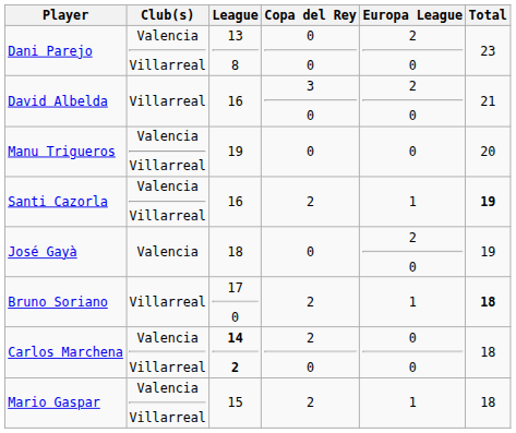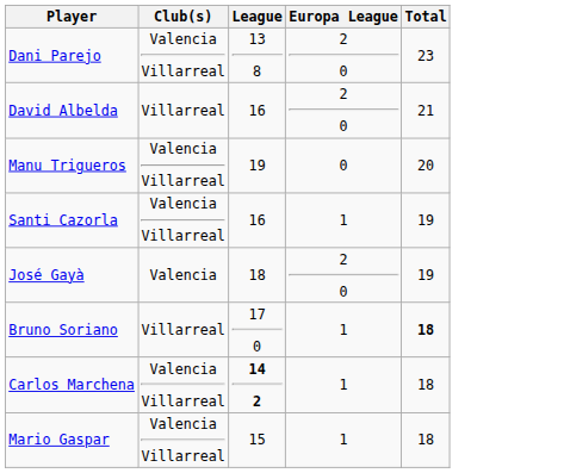 <table class="wikitable">
 <tr>
 <th>Player</th>
 <th>Club(s)</th>
 <th>League</th>
-<th>Copa del Rey</th>
 <th>Europa League</th>
 <th>Total</th>
 </tr>
 <tr>
 <td> <a href='#'>Dani Parejo</a></td>
 <td align="center">Valencia<hr>Villarreal</td>
 <td align="center">13<hr>8</td>
-<td align="center">0<hr>0</td>
 <td align="center">2<hr>0</td>
 <td align="center">23</td>
 </tr>
 <tr>
 <td> <a href='#'>David Albelda</a></td>
 <td align="center">Villarreal</td>
 <td align="center">16</td>
-<td align="center">3<hr>0</td>
 <td align="center">2<hr>0</td>
 <td align="center">21</td>
 </tr>
 <tr>
 <td> <a href='#'>Manu Trigueros</a></td>
 <td align="center">Valencia<hr>Villarreal</td>
 <td align="center">19</td>
 <td align="center">0</td>
-<td align="center">0</td>
 <td align="center">20</td>
 </tr>
 <tr>
 <td> <a href='#'>Santi Cazorla</a></td>
 <td align="center">Valencia<hr>Villarreal</td>
 <td align="center">16</td>
-<td align="center">2</td>
 <td align="center">1</td>
-<td align="center"><strong>19</strong></td>
+<td align="center">19</td>
 </tr>
 <tr>
 <td> <a href='#'>José Gayà</a></td>
 <td align="center">Valencia</td>
 <td align="center">18</td>
-<td align="center">0</td>
 <td align="center">2<hr>0</td>
 <td align="center">19</td>
 </tr>
 <tr>
 <td> <a href='#'>Bruno Soriano</a></td>
 <td align="center">Villarreal</td>
 <td align="center">17<hr>0</td>
-<td align="center">2</td>
 <td align="center">1</td>
 <td align="center"><strong>18</strong></td>
 </tr>
 <tr>
 <td> <a href='#'>Carlos Marchena</a></td>
 <td align="center">Valencia<hr>Villarreal</td>
 <td align="center"><strong>14<hr>2</strong></td>
-<td align="center">2<hr>0</td>
-<td align="center">0<hr>0</td>
+<td align="center">1</td>
 <td align="center">18</td>
 </tr>
 <tr>
 <td> <a href='#'>Mario Gaspar</a></td>
 <td align="center">Valencia<hr>Villarreal</td>
 <td align="center">15</td>
-<td align="center">2</td>
 <td align="center">1</td>
 <td align="center">18</td>
 </tr>
 </table>
